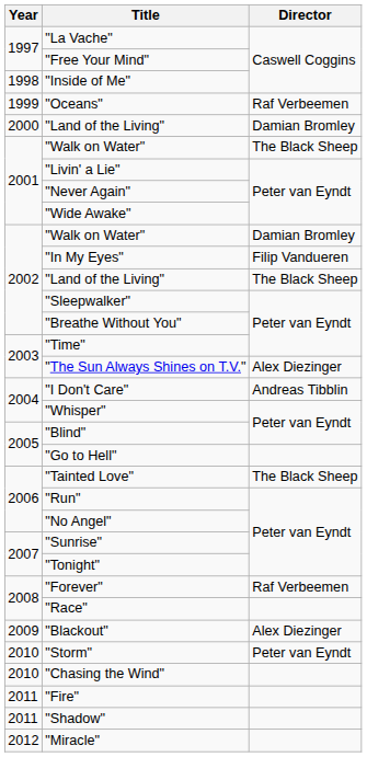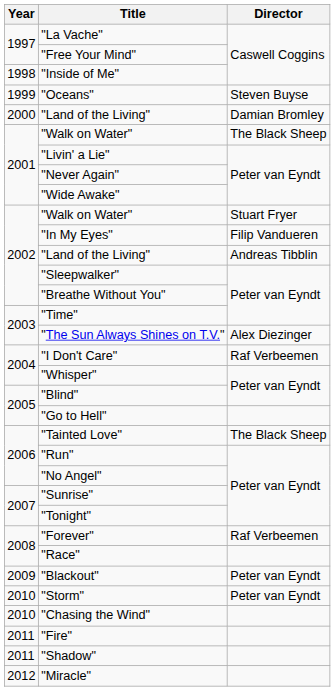 <table class="wikitable">
 <tr>
 <th>Year</th>
 <th>Title</th>
 <th>Director</th>
 </tr>
 <tr>
 <td rowspan="2">1997</td>
 <td>"La Vache"</td>
 <td rowspan="3">Caswell Coggins</td>
 </tr>
 <tr>
 <td>"Free Your Mind"</td>
 </tr>
 <tr>
 <td>1998</td>
 <td>"Inside of Me"</td>
 </tr>
 <tr>
 <td>1999</td>
 <td>"Oceans"</td>
-<td>Raf Verbeemen</td>
+<td>Steven Buyse</td>
 </tr>
 <tr>
 <td>2000</td>
 <td>"Land of the Living"</td>
 <td>Damian Bromley</td>
 </tr>
 <tr>
 <td rowspan="4">2001</td>
 <td>"Walk on Water"</td>
 <td>The Black Sheep</td>
 </tr>
 <tr>
 <td>"Livin' a Lie"</td>
 <td rowspan="3">Peter van Eyndt</td>
 </tr>
 <tr>
 <td>"Never Again"</td>
 </tr>
 <tr>
 <td>"Wide Awake"</td>
 </tr>
 <tr>
 <td rowspan="5">2002</td>
 <td>"Walk on Water"</td>
-<td>Damian Bromley</td>
+<td>Stuart Fryer</td>
 </tr>
 <tr>
 <td>"In My Eyes"</td>
 <td>Filip Vandueren</td>
 </tr>
 <tr>
 <td>"Land of the Living"</td>
-<td>The Black Sheep</td>
+<td>Andreas Tibblin</td>
 </tr>
 <tr>
 <td>"Sleepwalker"</td>
 <td rowspan="3">Peter van Eyndt</td>
 </tr>
 <tr>
 <td>"Breathe Without You"</td>
 </tr>
 <tr>
 <td rowspan="2">2003</td>
 <td>"Time"</td>
 </tr>
 <tr>
 <td>"<a href='#'>The Sun Always Shines on T.V.</a>"</td>
 <td>Alex Diezinger</td>
 </tr>
 <tr>
 <td rowspan="2">2004</td>
 <td>"I Don't Care"</td>
-<td>Andreas Tibblin</td>
+<td>Raf Verbeemen</td>
 </tr>
 <tr>
 <td>"Whisper"</td>
 <td rowspan="2">Peter van Eyndt</td>
 </tr>
 <tr>
 <td rowspan="2">2005</td>
 <td>"Blind"</td>
 </tr>
 <tr>
 <td>"Go to Hell"</td>
 <td></td>
 </tr>
 <tr>
 <td rowspan="3">2006</td>
 <td>"Tainted Love"</td>
 <td>The Black Sheep</td>
 </tr>
 <tr>
 <td>"Run"</td>
 <td rowspan="4">Peter van Eyndt</td>
 </tr>
 <tr>
 <td>"No Angel"</td>
 </tr>
 <tr>
 <td rowspan="2">2007</td>
 <td>"Sunrise"</td>
 </tr>
 <tr>
 <td>"Tonight"</td>
 </tr>
 <tr>
 <td rowspan="2">2008</td>
 <td>"Forever"</td>
 <td>Raf Verbeemen</td>
 </tr>
 <tr>
 <td>"Race"</td>
 <td></td>
 </tr>
 <tr>
 <td>2009</td>
 <td>"Blackout"</td>
-<td>Alex Diezinger</td>
+<td>Peter van Eyndt</td>
 </tr>
 <tr>
 <td>2010</td>
 <td>"Storm"</td>
 <td>Peter van Eyndt</td>
 </tr>
 <tr>
 <td>2010</td>
 <td>"Chasing the Wind"</td>
 <td></td>
 </tr>
 <tr>
 <td>2011</td>
 <td>"Fire"</td>
 <td></td>
 </tr>
 <tr>
 <td>2011</td>
 <td>"Shadow"</td>
 <td></td>
 </tr>
 <tr>
 <td>2012</td>
 <td>"Miracle"</td>
 <td></td>
 </tr>
 </table>
